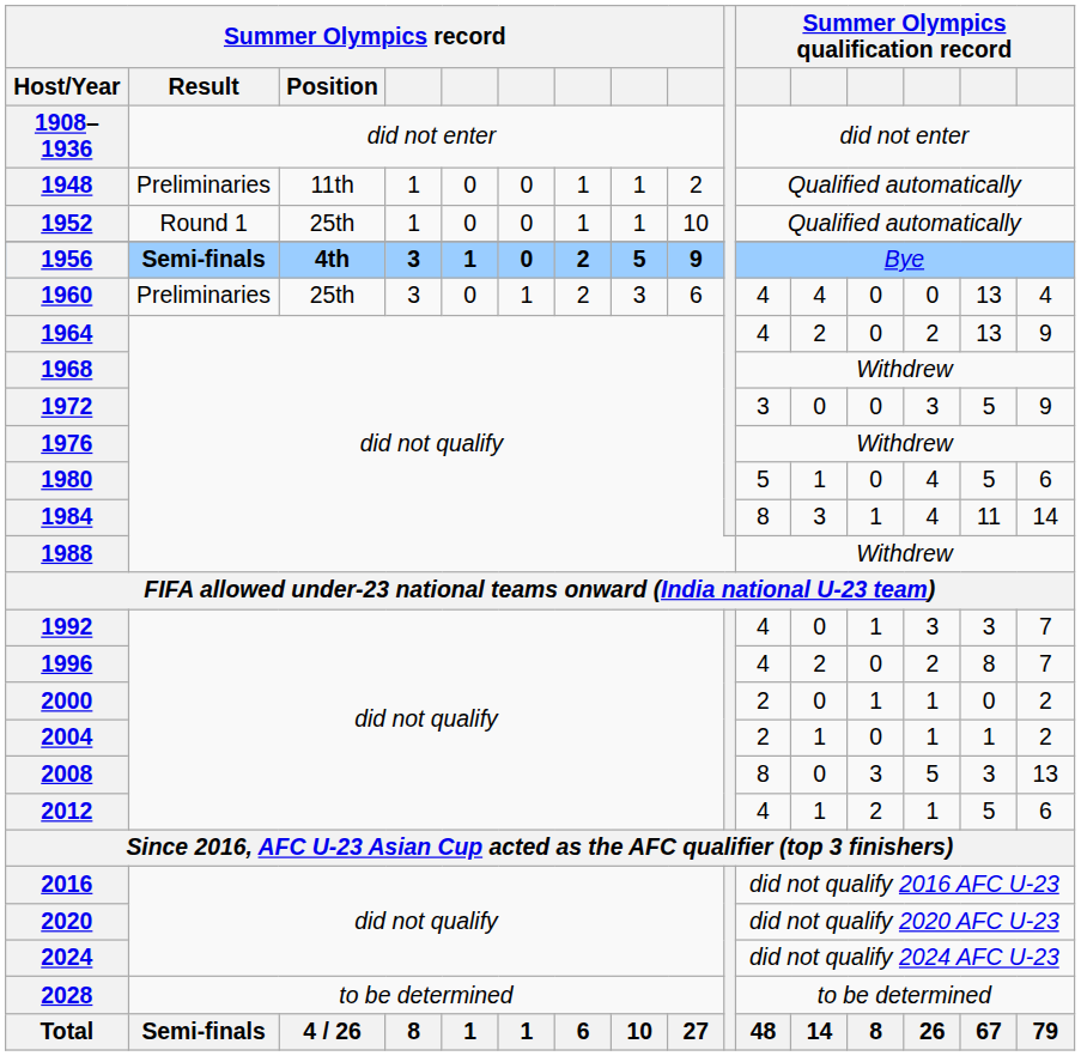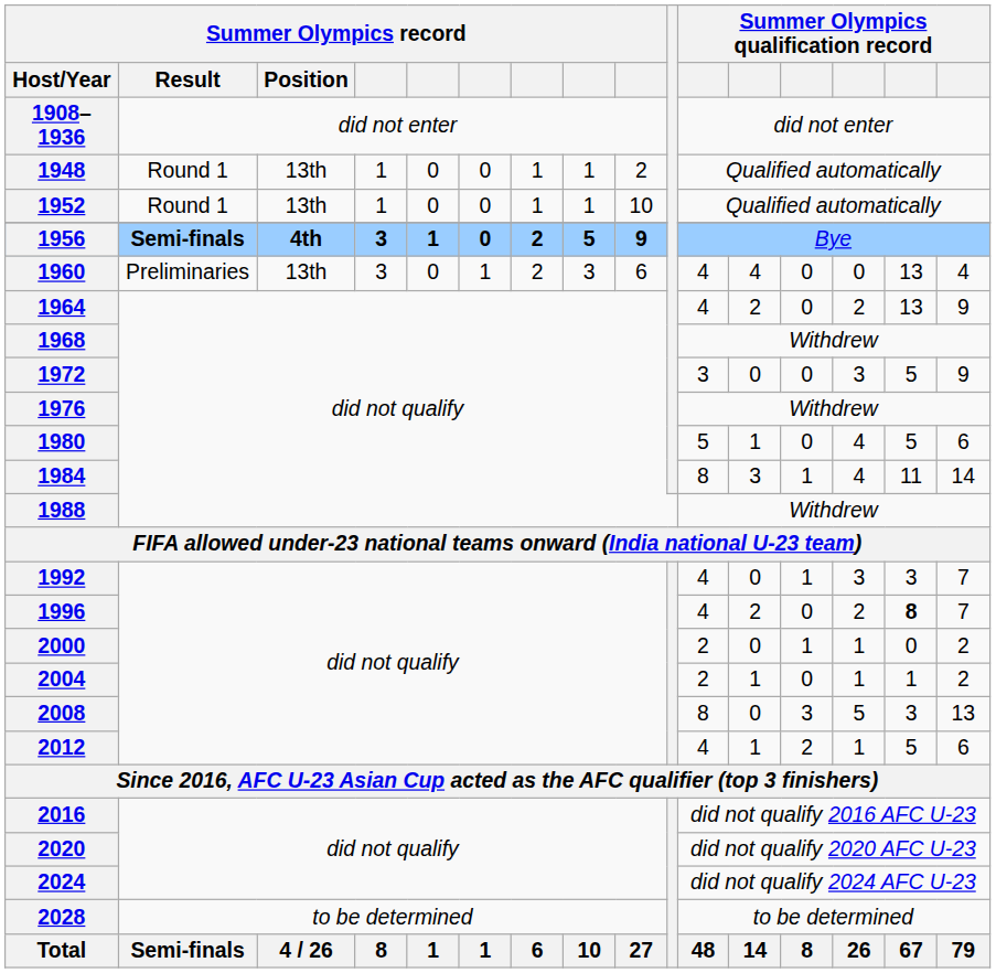 <table class="wikitable collapsible" style="text-align: center;">
 <tr>
 <th colspan=9><a href='#'>Summer Olympics</a> record</th>
 <th style="width:1%;" rowspan="14"></th>
 <th colspan=6><a href='#'>Summer Olympics</a> qualification record</th>
 </tr>
 <tr>
 <th style="width:30px;" scope=col>Host/Year</th>
 <th style="width:40px;" scope=col>Result</th>
 <th style="width:50px;" scope=col>Position</th>
 <th style="width:30px;" scope=col></th>
 <th style="width:30px;" scope=col></th>
 <th style="width:30px;" scope=col></th>
 <th style="width:30px;" scope=col></th>
 <th style="width:30px;" scope=col></th>
 <th style="width:30px;" scope=col></th>
 <th style="width:30px;" scope=col></th>
 <th style="width:30px;" scope=col></th>
 <th style="width:30px;" scope=col></th>
 <th style="width:30px;" scope=col></th>
 <th style="width:30px;" scope=col></th>
 <th style="width:30px;" scope=col></th>
 </tr>
 <tr>
 <th scope=row><a href='#'>1908</a>–<a href='#'>1936</a></th>
 <td colspan=9><em>did not enter</em></td>
 <td colspan=6><em>did not enter</em></td>
 </tr>
 <tr>
 <th scope=row> <a href='#'>1948</a></th>
-<td>Preliminaries</td>
-<td>11th</td>
+<td>Round 1</td>
+<td>13th</td>
 <td>1</td>
 <td>0</td>
 <td>0</td>
 <td>1</td>
 <td>1</td>
 <td>2</td>
 <td colspan=6><em>Qualified automatically</em></td>
 </tr>
 <tr>
 <th scope=row> <a href='#'>1952</a></th>
 <td>Round 1</td>
-<td>25th</td>
+<td>13th</td>
 <td>1</td>
 <td>0</td>
 <td>0</td>
 <td>1</td>
 <td>1</td>
 <td>10</td>
 <td colspan=6><em>Qualified automatically</em></td>
 </tr>
 <tr>
 </tr>
 <tr style="background:#9acdff;">
 <th scope=row> <a href='#'>1956</a></th>
 <td><strong>Semi-finals</strong></td>
 <td><strong>4th</strong></td>
 <td><strong>3</strong></td>
 <td><strong>1</strong></td>
 <td><strong>0</strong></td>
 <td><strong>2</strong></td>
 <td><strong>5</strong></td>
 <td><strong>9</strong></td>
 <td colspan=6><em><a href='#'>Bye</a></em></td>
 </tr>
 <tr>
 <th scope=row> <a href='#'>1960</a></th>
 <td>Preliminaries</td>
-<td>25th</td>
+<td>13th</td>
 <td>3</td>
 <td>0</td>
 <td>1</td>
 <td>2</td>
 <td>3</td>
 <td>6</td>
 <td>4</td>
 <td>4</td>
 <td>0</td>
 <td>0</td>
 <td>13</td>
 <td>4</td>
 </tr>
 <tr>
 <th scope=row> <a href='#'>1964</a></th>
 <td colspan=9 rowspan=7><em>did not qualify</em></td>
 <td>4</td>
 <td>2</td>
 <td>0</td>
 <td>2</td>
 <td>13</td>
 <td>9</td>
 </tr>
 <tr>
 <th scope=row> <a href='#'>1968</a></th>
 <td colspan=6><em>Withdrew</em></td>
 </tr>
 <tr>
 <th scope=row> <a href='#'>1972</a></th>
 <td>3</td>
 <td>0</td>
 <td>0</td>
 <td>3</td>
 <td>5</td>
 <td>9</td>
 </tr>
 <tr>
 <th scope=row> <a href='#'>1976</a></th>
 <td colspan=6><em>Withdrew</em></td>
 </tr>
 <tr>
 <th scope=row> <a href='#'>1980</a></th>
 <td>5</td>
 <td>1</td>
 <td>0</td>
 <td>4</td>
 <td>5</td>
 <td>6</td>
 </tr>
 <tr>
 <th scope=row> <a href='#'>1984</a></th>
 <td>8</td>
 <td>3</td>
 <td>1</td>
 <td>4</td>
 <td>11</td>
 <td>14</td>
 </tr>
 <tr>
 <th scope=row> <a href='#'>1988</a></th>
 <td colspan=6><em>Withdrew</em></td>
 </tr>
 <tr>
 <th colspan="16"><em>FIFA allowed under-23 national teams onward (<a href='#'>India national U-23 team</a>)</em></th>
 </tr>
 <tr>
 <th scope=row> <a href='#'>1992</a></th>
 <td colspan=8 rowspan=6><em>did not qualify</em></td>
 <th style="width:1%;" rowspan="6"></th>
 <td>4</td>
 <td>0</td>
 <td>1</td>
 <td>3</td>
 <td>3</td>
 <td>7</td>
 </tr>
 <tr>
 <th scope=row> <a href='#'>1996</a></th>
 <td>4</td>
 <td>2</td>
 <td>0</td>
 <td>2</td>
-<td>8</td>
+<td><strong>8</strong></td>
 <td>7</td>
 </tr>
 <tr>
 <th scope=row> <a href='#'>2000</a></th>
 <td>2</td>
 <td>0</td>
 <td>1</td>
 <td>1</td>
 <td>0</td>
 <td>2</td>
 </tr>
 <tr>
 <th scope=row> <a href='#'>2004</a></th>
 <td>2</td>
 <td>1</td>
 <td>0</td>
 <td>1</td>
 <td>1</td>
 <td>2</td>
 </tr>
 <tr>
 <th scope=row> <a href='#'>2008</a></th>
 <td>8</td>
 <td>0</td>
 <td>3</td>
 <td>5</td>
 <td>3</td>
 <td>13</td>
 </tr>
 <tr>
 <th scope=row> <a href='#'>2012</a></th>
 <td>4</td>
 <td>1</td>
 <td>2</td>
 <td>1</td>
 <td>5</td>
 <td>6</td>
 </tr>
 <tr>
 <th colspan="16"><em>Since 2016, <a href='#'>AFC U-23 Asian Cup</a> acted as the AFC qualifier (top 3 finishers)</em></th>
 </tr>
 <tr>
 <th scope=row> <a href='#'>2016</a></th>
 <td colspan=8 rowspan=3><em>did not qualify</em></td>
 <th style="width:1%;" rowspan="5"></th>
 <td colspan=6><em>did not qualify <a href='#'>2016 AFC U-23</a></em></td>
 </tr>
 <tr>
 <th scope=row> <a href='#'>2020</a></th>
 <td colspan=6><em>did not qualify <a href='#'>2020 AFC U-23</a></em></td>
 </tr>
 <tr>
 <th scope=row> <a href='#'>2024</a></th>
 <td colspan=6><em>did not qualify <a href='#'>2024 AFC U-23</a></em></td>
 </tr>
 <tr>
 <th scope=row> <a href='#'>2028</a></th>
 <td colspan=8><em>to be determined</em></td>
 <td colspan=6><em>to be determined</em></td>
 </tr>
 <tr>
 <th><strong>Total</strong></th>
 <th><strong>Semi-finals</strong></th>
 <th><strong>4 / 26</strong></th>
 <th><strong>8</strong></th>
 <th><strong>1</strong></th>
 <th><strong>1</strong></th>
 <th><strong>6</strong></th>
 <th><strong>10</strong></th>
 <th><strong>27</strong></th>
 <th><strong>48</strong></th>
 <th><strong>14</strong></th>
 <th><strong>8</strong></th>
 <th><strong>26</strong></th>
 <th><strong>67</strong></th>
 <th><strong>79</strong></th>
 </tr>
 </table>
